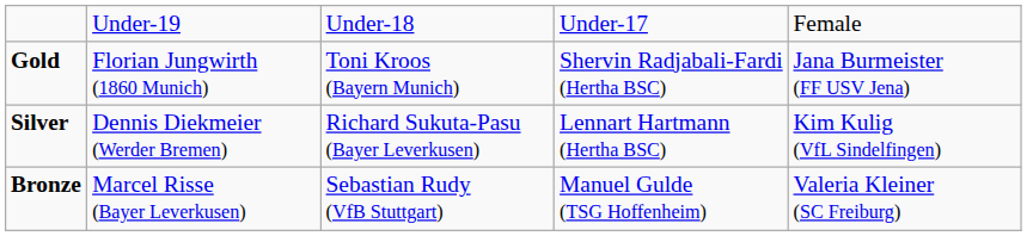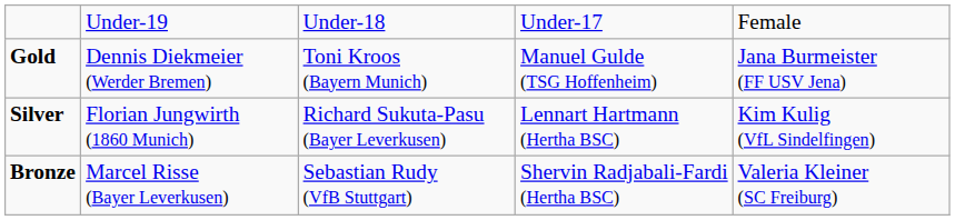 <table class="wikitable">
 <tr>
 <td></td>
 <td width="23%"><a href='#'>Under-19</a></td>
 <td width="23%"><a href='#'>Under-18</a></td>
 <td width="23%"><a href='#'>Under-17</a></td>
 <td width="23%">Female</td>
 </tr>
 <tr>
 <td valign="top"><strong>Gold</strong></td>
-<td><a href='#'>Florian Jungwirth</a> <br><small>(<a href='#'>1860 Munich</a>)</small></td>
+<td><a href='#'>Dennis Diekmeier</a> <br><small>(<a href='#'>Werder Bremen</a>)</small></td>
 <td><a href='#'>Toni Kroos</a> <br><small>(<a href='#'>Bayern Munich</a>)</small></td>
-<td><a href='#'>Shervin Radjabali-Fardi</a><br><small>(<a href='#'>Hertha BSC</a>)</small></td>
+<td><a href='#'>Manuel Gulde</a> <br><small>(<a href='#'>TSG Hoffenheim</a>)</small></td>
 <td><a href='#'>Jana Burmeister</a> <br><small>(<a href='#'>FF USV Jena</a>)</small></td>
 </tr>
 <tr>
 <td valign="top"><strong>Silver</strong></td>
-<td><a href='#'>Dennis Diekmeier</a> <br><small>(<a href='#'>Werder Bremen</a>)</small></td>
+<td><a href='#'>Florian Jungwirth</a> <br><small>(<a href='#'>1860 Munich</a>)</small></td>
 <td><a href='#'>Richard Sukuta-Pasu</a> <br><small>(<a href='#'>Bayer Leverkusen</a>)</small></td>
 <td><a href='#'>Lennart Hartmann</a><br><small>(<a href='#'>Hertha BSC</a>)</small></td>
 <td><a href='#'>Kim Kulig</a> <br><small>(<a href='#'>VfL Sindelfingen</a>)</small></td>
 </tr>
 <tr>
 <td valign="top"><strong>Bronze</strong></td>
 <td><a href='#'>Marcel Risse</a><br><small>(<a href='#'>Bayer Leverkusen</a>)</small></td>
 <td><a href='#'>Sebastian Rudy</a> <br><small>(<a href='#'>VfB Stuttgart</a>)</small></td>
-<td><a href='#'>Manuel Gulde</a> <br><small>(<a href='#'>TSG Hoffenheim</a>)</small></td>
+<td><a href='#'>Shervin Radjabali-Fardi</a><br><small>(<a href='#'>Hertha BSC</a>)</small></td>
 <td><a href='#'>Valeria Kleiner</a> <br><small>(<a href='#'>SC Freiburg</a>)</small></td>
 </tr>
 </table>
